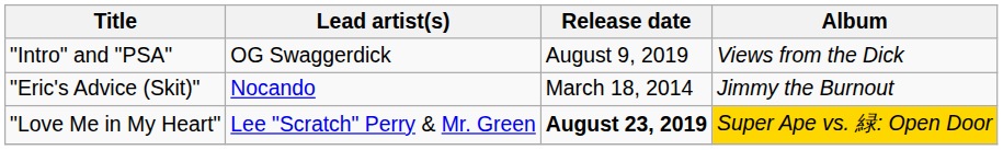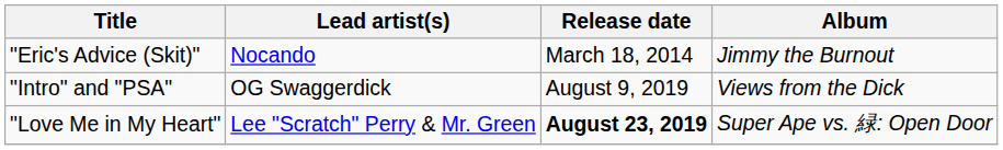 <table class="wikitable sortable">
 <tr>
 <th>Title</th>
 <th>Lead artist(s)</th>
 <th>Release date</th>
 <th>Album</th>
 </tr>
 <tr>
+<td>"Eric's Advice (Skit)"</td>
+<td><a href='#'>Nocando</a></td>
+<td>March 18, 2014</td>
+<td><em>Jimmy the Burnout</em></td>
+</tr>
+<tr>
 <td>"Intro" and "PSA"</td>
 <td>OG Swaggerdick</td>
 <td>August 9, 2019</td>
 <td><em>Views from the Dick</em></td>
 </tr>
 <tr>
-<td>"Eric's Advice (Skit)"</td>
-<td><a href='#'>Nocando</a></td>
-<td>March 18, 2014</td>
-<td><em>Jimmy the Burnout</em></td>
-</tr>
-<tr>
 <td>"Love Me in My Heart" </td>
 <td><a href='#'>Lee "Scratch" Perry</a> & <a href='#'>Mr. Green</a></td>
 <td><strong>August 23, 2019</strong></td>
-<td style="background: gold;"><em>Super Ape vs. 緑: Open Door</em></td>
+<td><em>Super Ape vs. 緑: Open Door</em></td>
 </tr>
 <tr>
 </tr>
 </table>
